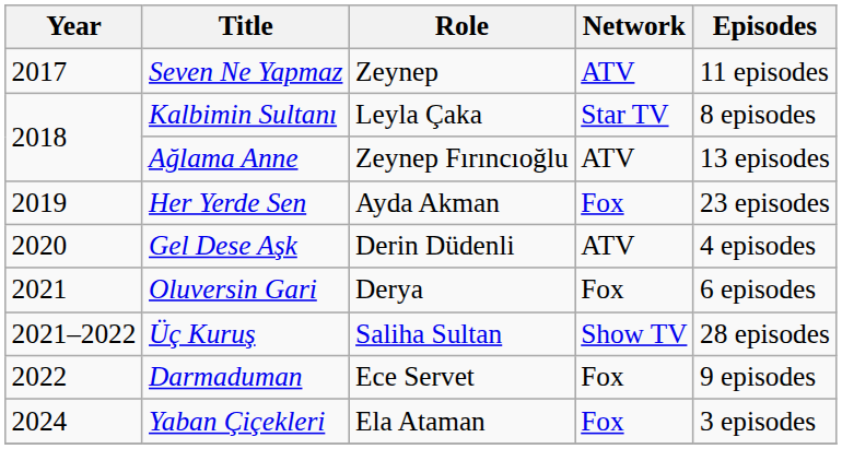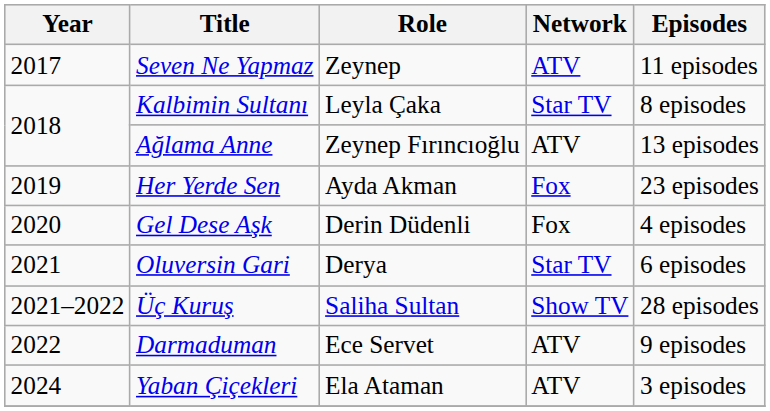 <table class="wikitable">
 <tr>
 <th>Year</th>
 <th>Title</th>
 <th>Role</th>
 <th>Network</th>
 <th>Episodes</th>
 </tr>
 <tr>
 <td>2017</td>
 <td><em><a href='#'>Seven Ne Yapmaz</a></em></td>
 <td>Zeynep</td>
 <td><a href='#'>ATV</a></td>
 <td>11 episodes</td>
 </tr>
 <tr>
 <td rowspan="2">2018</td>
 <td><em><a href='#'>Kalbimin Sultanı</a></em></td>
 <td>Leyla Çaka</td>
 <td><a href='#'>Star TV</a></td>
 <td>8 episodes</td>
 </tr>
 <tr>
 <td><em><a href='#'>Ağlama Anne</a></em></td>
 <td>Zeynep Fırıncıoğlu</td>
 <td>ATV</td>
 <td>13 episodes</td>
 </tr>
 <tr>
 <td>2019</td>
 <td><em><a href='#'>Her Yerde Sen</a></em></td>
 <td>Ayda Akman</td>
 <td><a href='#'>Fox</a></td>
 <td>23 episodes</td>
 </tr>
 <tr>
 <td>2020</td>
 <td><em><a href='#'>Gel Dese Aşk</a></em></td>
 <td>Derin Düdenli</td>
-<td>ATV</td>
+<td>Fox</td>
 <td>4 episodes</td>
 </tr>
 <tr>
 <td>2021</td>
 <td><em><a href='#'>Oluversin Gari</a></em></td>
 <td>Derya</td>
-<td>Fox</td>
+<td><a href='#'>Star TV</a></td>
 <td>6 episodes</td>
 </tr>
 <tr>
 <td>2021–2022</td>
 <td><em><a href='#'>Üç Kuruş</a></em></td>
 <td><a href='#'>Saliha Sultan</a></td>
 <td><a href='#'>Show TV</a></td>
 <td>28 episodes</td>
 </tr>
 <tr>
 <td>2022</td>
 <td><em><a href='#'>Darmaduman</a></em></td>
 <td>Ece Servet</td>
-<td>Fox</td>
+<td>ATV</td>
 <td>9 episodes</td>
 </tr>
 <tr>
 <td>2024</td>
 <td><em><a href='#'>Yaban Çiçekleri</a></em></td>
 <td>Ela Ataman</td>
-<td><a href='#'>Fox</a></td>
+<td>ATV</td>
 <td>3 episodes</td>
 </tr>
 <tr>
 </tr>
 </table>
